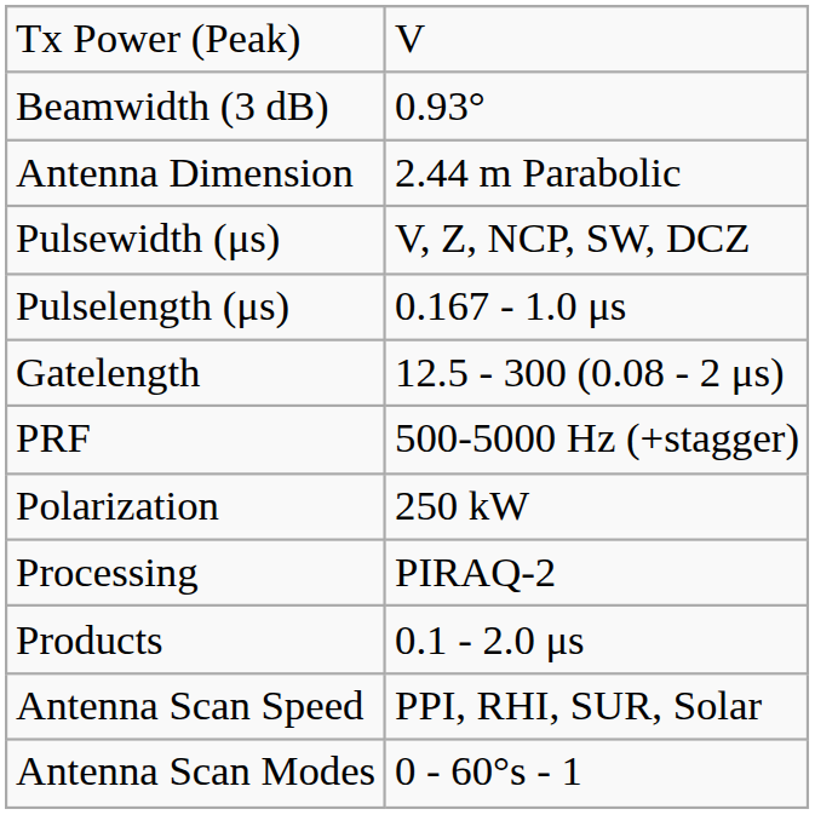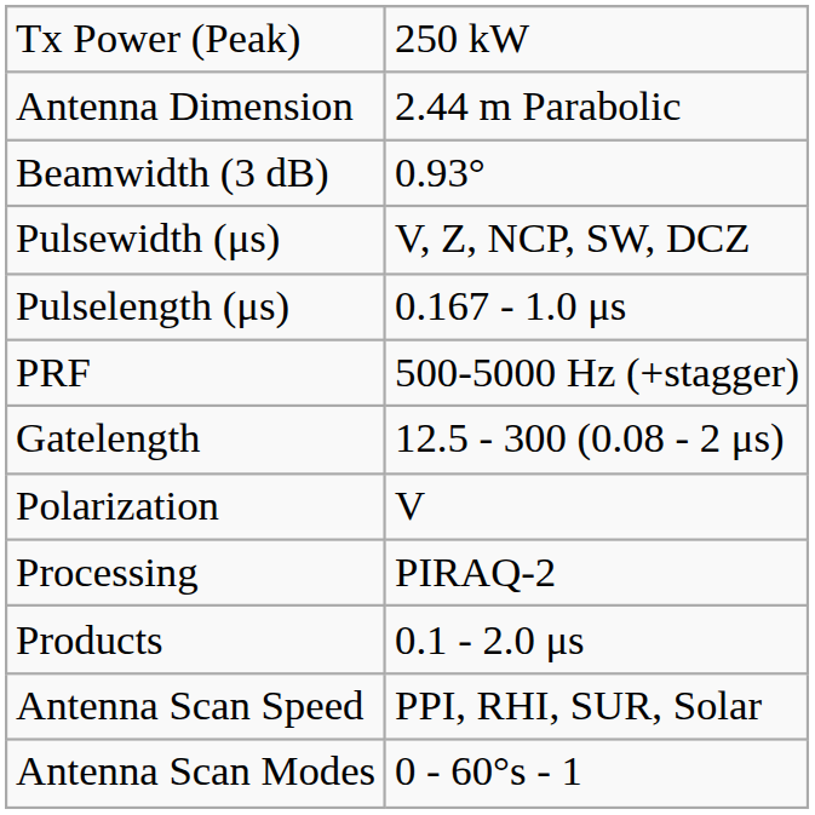 <table class="wikitable">
 <tr>
 </tr>
 <tr>
 <td>Tx Power (Peak)</td>
-<td>V</td>
+<td>250 kW</td>
+</tr>
+<tr>
+<td>Antenna Dimension</td>
+<td>2.44 m Parabolic</td>
 </tr>
 <tr>
 <td>Beamwidth (3 dB)</td>
 <td>0.93°</td>
-</tr>
-<tr>
-<td>Antenna Dimension</td>
-<td>2.44 m Parabolic</td>
 </tr>
 <tr>
 <td>Pulsewidth (μs)</td>
 <td>V, Z, NCP, SW, DCZ</td>
 </tr>
 <tr>
 <td>Pulselength (μs)</td>
 <td>0.167 - 1.0 μs</td>
 </tr>
 <tr>
+<td>PRF</td>
+<td>500-5000 Hz (+stagger)</td>
+</tr>
+<tr>
 <td>Gatelength</td>
 <td>12.5 - 300 (0.08 - 2 μs)</td>
 </tr>
 <tr>
-<td>PRF</td>
-<td>500-5000 Hz (+stagger)</td>
-</tr>
-<tr>
 <td>Polarization</td>
-<td>250 kW</td>
+<td>V</td>
 </tr>
 <tr>
 <td>Processing</td>
 <td>PIRAQ-2</td>
 </tr>
 <tr>
 <td>Products</td>
 <td>0.1 - 2.0 μs</td>
 </tr>
 <tr>
 <td>Antenna Scan Speed</td>
 <td>PPI, RHI, SUR, Solar</td>
 </tr>
 <tr>
 <td>Antenna Scan Modes</td>
 <td>0 - 60°s - 1</td>
 </tr>
 </table>
